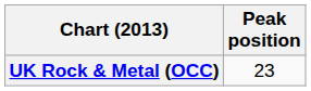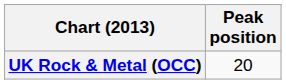 <table class="wikitable plainrowheaders" style="text-align:center">
 <tr>
 <th scope="col">Chart (2013)</th>
 <th scope="col">Peak<br>position</th>
 </tr>
 <tr>
 <th scope="row"><a href='#'>UK Rock & Metal</a> (<a href='#'>OCC</a>)</th>
-<td>23</td>
+<td>20</td>
 </tr>
 </table>
